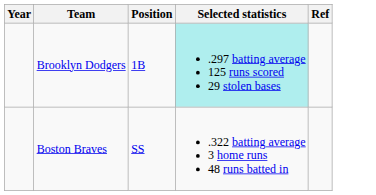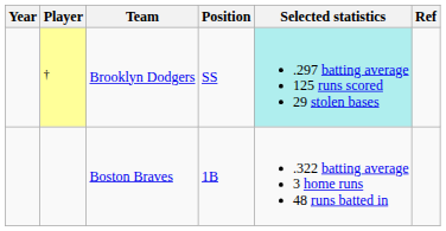 <table Class="wikitable sortable">
 <tr>
 <th>Year</th>
+<th>Player</th>
 <th>Team</th>
 <th>Position</th>
 <th class="unsortable">Selected statistics</th>
 <th class="unsortable">Ref</th>
 </tr>
 <tr>
 <td></td>
+<td bgcolor="#ffff99"><sup>†</sup></td>
 <td><a href='#'>Brooklyn Dodgers</a></td>
-<td><a href='#'>1B</a></td>
+<td><a href='#'>SS</a></td>
 <td style="background: paleturquoise;"><br><ul><li>.297 <a href='#'>batting average</a></li><li>125 <a href='#'>runs scored</a></li><li>29 <a href='#'>stolen bases</a></li></ul></td>
 <td></td>
 </tr>
 <tr>
 <td></td>
+<td></td>
 <td><a href='#'>Boston Braves</a></td>
-<td><a href='#'>SS</a></td>
+<td><a href='#'>1B</a></td>
 <td><br><ul><li>.322 <a href='#'>batting average</a></li><li>3 <a href='#'>home runs</a></li><li>48 <a href='#'>runs batted in</a></li></ul></td>
 <td></td>
 </tr>
 </table>
